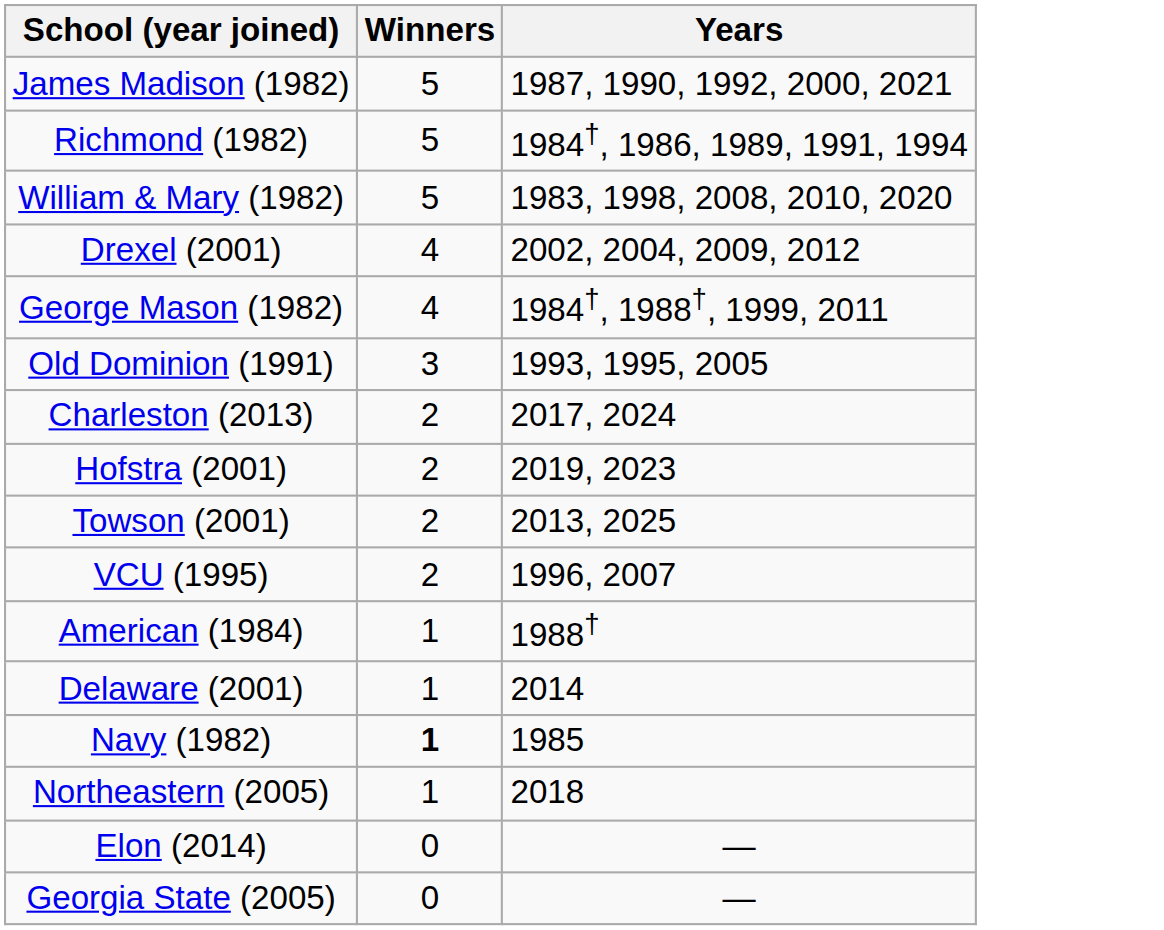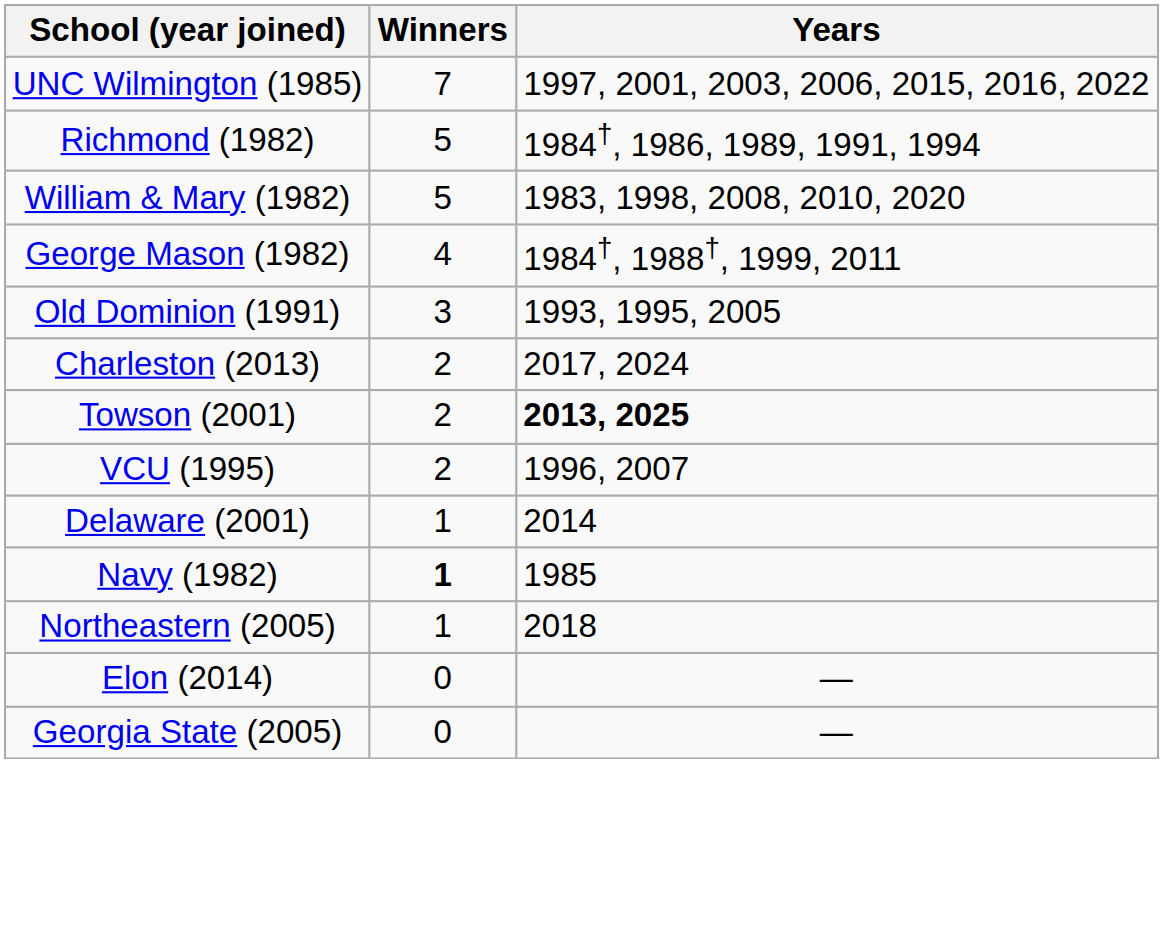 <table class=wikitable>
 <tr>
 <th>School (year joined)</th>
 <th>Winners</th>
 <th>Years</th>
 </tr>
 <tr>
-<td align=center><a href='#'>James Madison</a> (1982)</td>
-<td align=center>5</td>
-<td>1987, 1990, 1992, 2000, 2021</td>
+<td align=center><a href='#'>UNC Wilmington</a> (1985)</td>
+<td align=center>7</td>
+<td>1997, 2001, 2003, 2006, 2015, 2016, 2022</td>
 </tr>
 <tr>
 <td align=center><a href='#'>Richmond</a> (1982)</td>
 <td align=center>5</td>
 <td>1984<sup>†</sup>, 1986, 1989, 1991, 1994</td>
 </tr>
 <tr>
 <td align=center><a href='#'>William & Mary</a> (1982)</td>
 <td align=center>5</td>
 <td>1983, 1998, 2008, 2010, 2020</td>
-</tr>
-<tr>
-<td align=center><a href='#'>Drexel</a> (2001)</td>
-<td align=center>4</td>
-<td>2002, 2004, 2009, 2012</td>
 </tr>
 <tr>
 <td align=center><a href='#'>George Mason</a> (1982)</td>
 <td align=center>4</td>
 <td>1984<sup>†</sup>, 1988<sup>†</sup>, 1999, 2011</td>
 </tr>
 <tr>
 <td align=center><a href='#'>Old Dominion</a> (1991)</td>
 <td align=center>3</td>
 <td>1993, 1995, 2005</td>
 </tr>
 <tr>
 <td align="center"><a href='#'>Charleston</a> (2013)</td>
 <td align="center">2</td>
 <td>2017, 2024</td>
 </tr>
 <tr>
-<td align=center><a href='#'>Hofstra</a> (2001)</td>
-<td align=center>2</td>
-<td>2019, 2023</td>
-</tr>
-<tr>
 <td align="center"><a href='#'>Towson</a> (2001)</td>
 <td align="center">2</td>
-<td>2013, 2025</td>
+<td><strong>2013, 2025</strong></td>
 </tr>
 <tr>
 <td align=center><a href='#'>VCU</a> (1995)</td>
 <td align=center>2</td>
 <td>1996, 2007</td>
-</tr>
-<tr>
-<td align=center><a href='#'>American</a> (1984)</td>
-<td align=center>1</td>
-<td>1988<sup>†</sup></td>
 </tr>
 <tr>
 <td align=center><a href='#'>Delaware</a> (2001)</td>
 <td align=center>1</td>
 <td>2014</td>
 </tr>
 <tr>
 <td align=center><a href='#'>Navy</a> (1982)</td>
 <td align=center><strong>1</strong></td>
 <td>1985</td>
 </tr>
 <tr>
 <td align=center><a href='#'>Northeastern</a> (2005)</td>
 <td align=center>1</td>
 <td>2018</td>
 </tr>
 <tr>
 <td align=center><a href='#'>Elon</a> (2014)</td>
 <td align=center>0</td>
 <td align=center>—</td>
 </tr>
 <tr>
 <td align=center><a href='#'>Georgia State</a> (2005)</td>
 <td align=center>0</td>
 <td align=center>—</td>
 </tr>
 </table>
